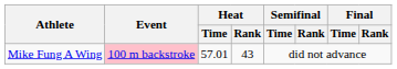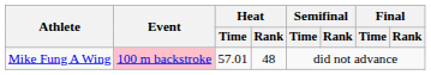 <table class=wikitable style="font-size:90%">
 <tr>
 <th rowspan="2">Athlete</th>
 <th rowspan="2">Event</th>
 <th colspan="2">Heat</th>
 <th colspan="2">Semifinal</th>
 <th colspan="2">Final</th>
 </tr>
 <tr style="font-size:95%">
 <th>Time</th>
 <th>Rank</th>
 <th>Time</th>
 <th>Rank</th>
 <th>Time</th>
 <th>Rank</th>
 </tr>
 <tr align=center>
 <td align=left><a href='#'>Mike Fung A Wing</a></td>
 <td align=left style="background: pink;"><a href='#'>100 m backstroke</a></td>
 <td>57.01</td>
-<td>43</td>
+<td>48</td>
 <td colspan=4>did not advance</td>
 </tr>
 </table>
